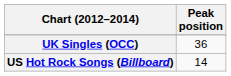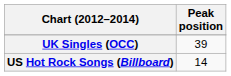 <table class="wikitable sortable plainrowheaders" style="text-align:center">
 <tr>
 <th scope="col">Chart (2012–2014)</th>
 <th scope="col">Peak<br>position</th>
 </tr>
 <tr>
 </tr>
 <tr>
 <th scope="row"><a href='#'>UK Singles</a> (<a href='#'>OCC</a>)</th>
-<td>36</td>
+<td>39</td>
 </tr>
 <tr>
 <th scope="row">US <a href='#'>Hot Rock Songs</a> (<em><a href='#'>Billboard</a></em>)</th>
 <td>14</td>
 </tr>
 </table>
